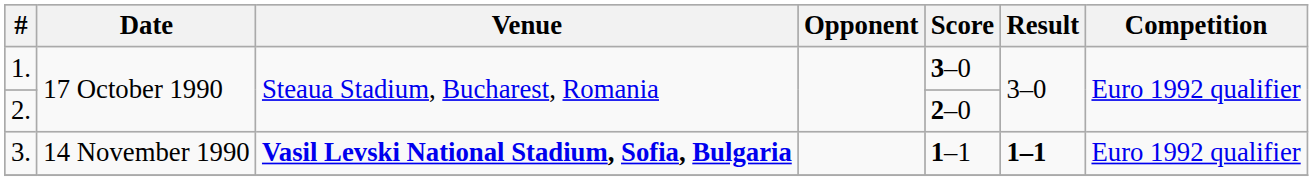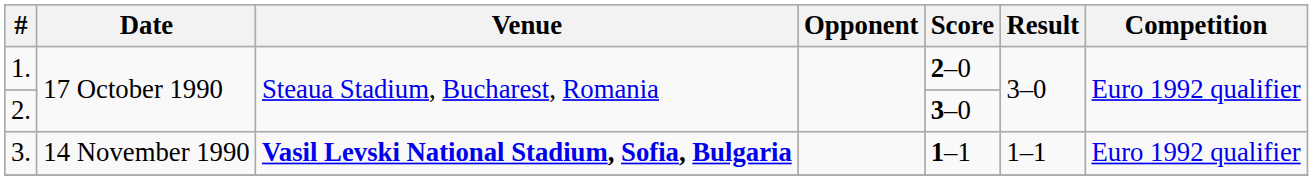 <table class="wikitable">
 <tr>
 <th>#</th>
 <th>Date</th>
 <th>Venue</th>
 <th>Opponent</th>
 <th>Score</th>
 <th>Result</th>
 <th>Competition</th>
 </tr>
 <tr>
 <td>1.</td>
 <td rowspan=2>17 October 1990</td>
 <td rowspan=2><a href='#'>Steaua Stadium</a>, <a href='#'>Bucharest</a>, <a href='#'>Romania</a></td>
 <td rowspan=2></td>
-<td><strong>3</strong>–0</td>
+<td><strong>2</strong>–0</td>
 <td rowspan=2>3–0</td>
 <td rowspan=2><a href='#'>Euro 1992 qualifier</a></td>
 </tr>
 <tr>
 <td>2.</td>
-<td><strong>2</strong>–0</td>
+<td><strong>3</strong>–0</td>
 </tr>
 <tr>
 <td>3.</td>
 <td>14 November 1990</td>
 <td><strong><a href='#'>Vasil Levski National Stadium</a>, <a href='#'>Sofia</a>, <a href='#'>Bulgaria</a></strong></td>
 <td></td>
 <td><strong>1</strong>–1</td>
-<td><strong>1–1</strong></td>
+<td>1–1</td>
 <td><a href='#'>Euro 1992 qualifier</a></td>
 </tr>
 <tr>
 </tr>
 </table>
